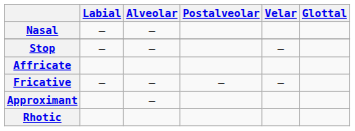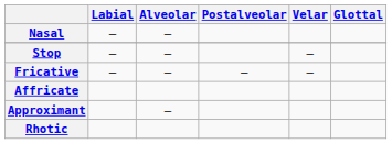 <table class="wikitable">
 <tr>
 <th> </th>
 <th><a href='#'>Labial</a></th>
 <th><a href='#'>Alveolar</a></th>
 <th><a href='#'>Postalveolar</a></th>
 <th><a href='#'>Velar</a></th>
 <th><a href='#'>Glottal</a></th>
 </tr>
 <tr align=center>
 <th><a href='#'>Nasal</a></th>
 <td> – </td>
 <td> – </td>
 <td> </td>
 <td></td>
 <td> </td>
 </tr>
 <tr>
 </tr>
 <tr align=center>
 <th><a href='#'>Stop</a></th>
 <td> – </td>
 <td> – </td>
 <td> </td>
 <td> – </td>
 <td> </td>
 </tr>
 <tr align=center>
+<th><a href='#'>Fricative</a></th>
+<td> – </td>
+<td> – </td>
+<td> – </td>
+<td> – </td>
+<td></td>
+</tr>
+<tr align=center>
 <th><a href='#'>Affricate</a></th>
 <td></td>
 <td></td>
 <td></td>
 <td></td>
 <td> </td>
-</tr>
-<tr align=center>
-<th><a href='#'>Fricative</a></th>
-<td> – </td>
-<td> – </td>
-<td> – </td>
-<td> – </td>
-<td></td>
 </tr>
 <tr align=center>
 <th><a href='#'>Approximant</a></th>
 <td></td>
 <td> – </td>
 <td></td>
 <td> </td>
 <td> </td>
 </tr>
 <tr align=center>
 <th><a href='#'>Rhotic</a></th>
 <td> </td>
 <td></td>
 <td> </td>
 <td> </td>
 <td> </td>
 </tr>
 </table>
